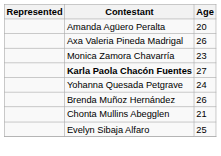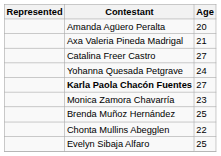 <table class="wikitable sortable" style="font-size: 95%;">
 <tr>
 <th>Represented</th>
 <th>Contestant</th>
 <th>Age</th>
 </tr>
 <tr>
 <td></td>
 <td>Amanda Agüero Peralta</td>
 <td>20</td>
 </tr>
 <tr>
 <td></td>
 <td>Axa Valeria Pineda Madrigal</td>
-<td>26</td>
+<td>21</td>
 </tr>
 <tr>
 <td></td>
-<td>Monica Zamora Chavarría</td>
-<td>23</td>
+<td>Catalina Freer Castro</td>
+<td>27</td>
+</tr>
+<tr>
+<td></td>
+<td>Yohanna Quesada Petgrave</td>
+<td>24</td>
 </tr>
 <tr>
 <td><strong></strong></td>
 <td><strong>Karla Paola Chacón Fuentes</strong></td>
 <td>27</td>
 </tr>
 <tr>
 <td></td>
-<td>Yohanna Quesada Petgrave</td>
-<td>24</td>
+<td>Monica Zamora Chavarría</td>
+<td>23</td>
 </tr>
 <tr>
 <td></td>
 <td>Brenda Muñoz Hernández</td>
-<td>26</td>
+<td>25</td>
 </tr>
 <tr>
 <td></td>
 <td>Chonta Mullins Abegglen</td>
-<td>21</td>
+<td>22</td>
 </tr>
 <tr>
 <td></td>
 <td>Evelyn Sibaja Alfaro</td>
 <td>25</td>
 </tr>
 <tr>
 </tr>
 </table>
